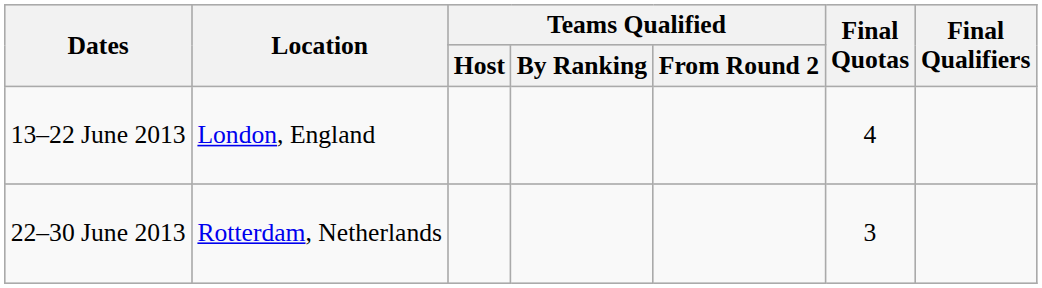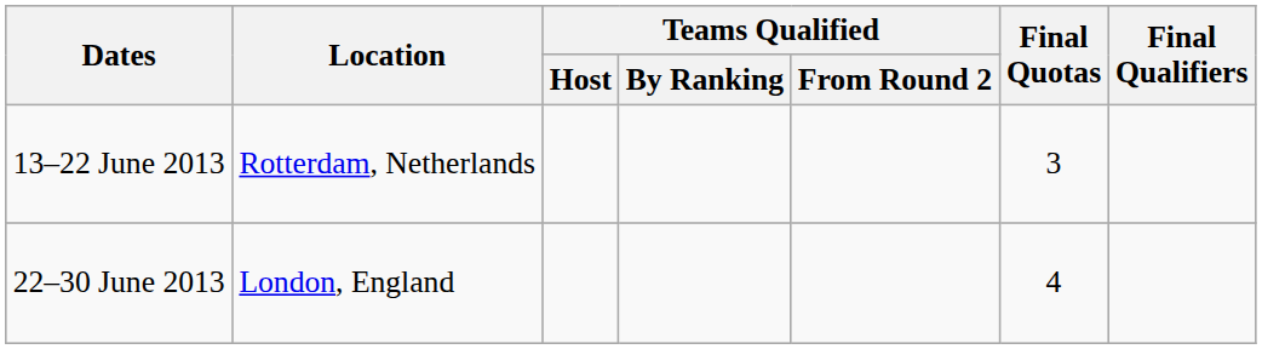 <table class=wikitable>
 <tr>
 <th rowspan=2>Dates</th>
 <th rowspan=2>Location</th>
 <th colspan=3>Teams Qualified</th>
 <th rowspan=2>Final<br>Quotas</th>
 <th rowspan=2>Final<br>Qualifiers</th>
 </tr>
 <tr>
 <th>Host</th>
 <th>By Ranking</th>
 <th>From Round 2</th>
 </tr>
 <tr>
 <td>13–22 June 2013</td>
+<td><a href='#'>Rotterdam</a>, Netherlands</td>
+<td></td>
+<td><br><br></td>
+<td><br><br><br></td>
+<td align=center>3</td>
+<td><br><br><br></td>
+</tr>
+<tr>
+<td>22–30 June 2013</td>
 <td><a href='#'>London</a>, England</td>
 <td></td>
 <td><br><br></td>
 <td><br><br><br></td>
 <td align=center>4</td>
-<td><br><br><br></td>
-</tr>
-<tr>
-<td>22–30 June 2013</td>
-<td><a href='#'>Rotterdam</a>, Netherlands</td>
-<td></td>
-<td><br><br></td>
-<td><br><br><br></td>
-<td align=center>3</td>
 <td><br><br></td>
 </tr>
 </table>
